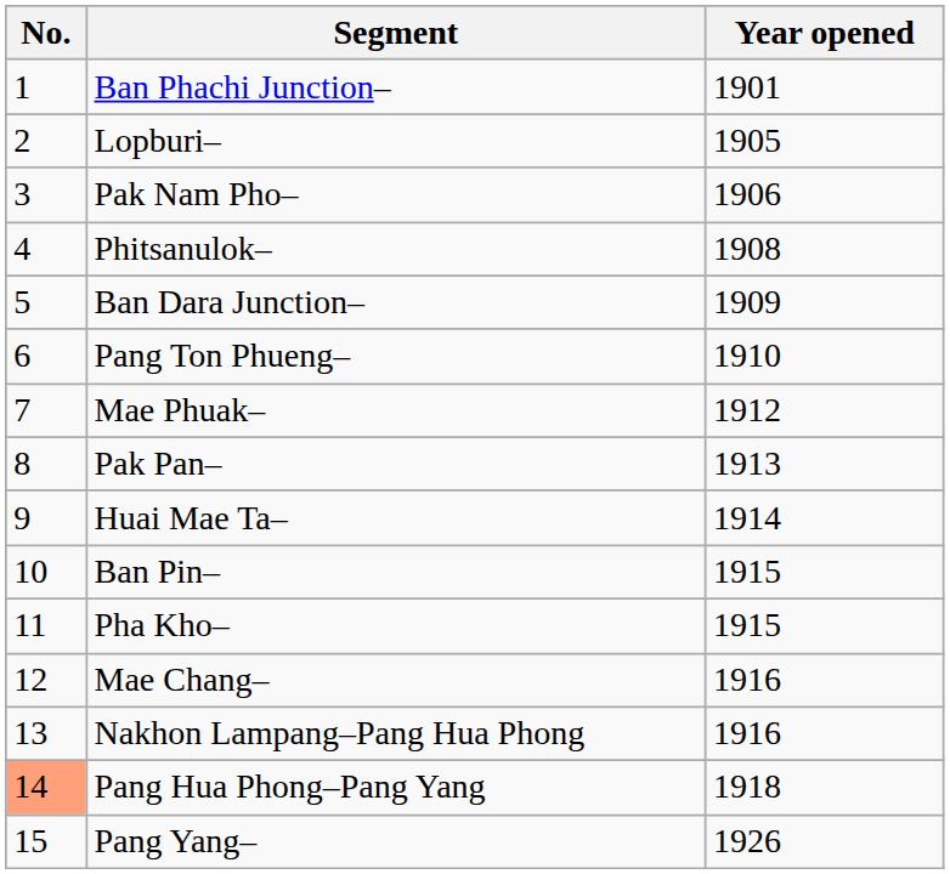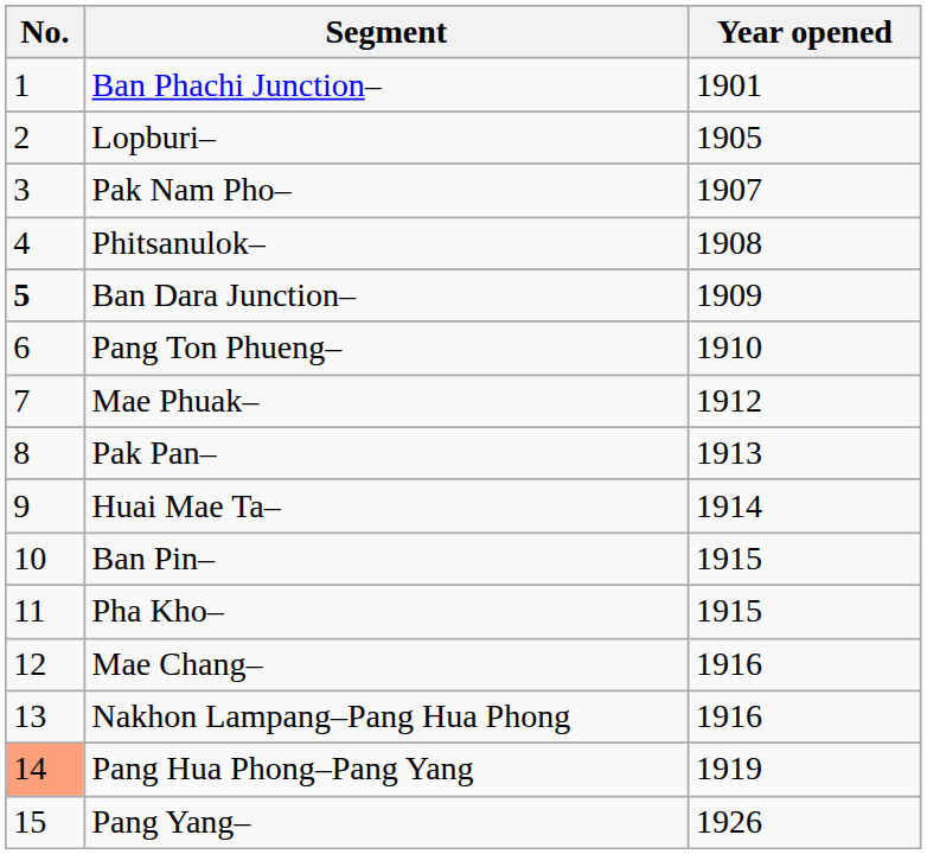 <table width=35% class="wikitable">
 <tr>
 <th>No.</th>
 <th>Segment</th>
 <th>Year opened</th>
 </tr>
 <tr>
 <td>1</td>
 <td><a href='#'>Ban Phachi Junction</a>–</td>
 <td>1901</td>
 </tr>
 <tr>
 <td>2</td>
 <td>Lopburi–</td>
 <td>1905</td>
 </tr>
 <tr>
 <td>3</td>
 <td>Pak Nam Pho–</td>
-<td>1906</td>
+<td>1907</td>
 </tr>
 <tr>
 <td>4</td>
 <td>Phitsanulok–</td>
 <td>1908</td>
 </tr>
 <tr>
-<td>5</td>
+<td><strong>5</strong></td>
 <td>Ban Dara Junction–</td>
 <td>1909</td>
 </tr>
 <tr>
 <td>6</td>
 <td>Pang Ton Phueng–</td>
 <td>1910</td>
 </tr>
 <tr>
 <td>7</td>
 <td>Mae Phuak–</td>
 <td>1912</td>
 </tr>
 <tr>
 <td>8</td>
 <td>Pak Pan–</td>
 <td>1913</td>
 </tr>
 <tr>
 <td>9</td>
 <td>Huai Mae Ta–</td>
 <td>1914</td>
 </tr>
 <tr>
 <td>10</td>
 <td>Ban Pin–</td>
 <td>1915</td>
 </tr>
 <tr>
 <td>11</td>
 <td>Pha Kho–</td>
 <td>1915</td>
 </tr>
 <tr>
 <td>12</td>
 <td>Mae Chang–</td>
 <td>1916</td>
 </tr>
 <tr>
 <td>13</td>
 <td>Nakhon Lampang–Pang Hua Phong</td>
 <td>1916</td>
 </tr>
 <tr>
 <td style="background: lightsalmon;">14</td>
 <td>Pang Hua Phong–Pang Yang</td>
-<td>1918</td>
+<td>1919</td>
 </tr>
 <tr>
 <td>15</td>
 <td>Pang Yang–</td>
 <td>1926</td>
 </tr>
 </table>
